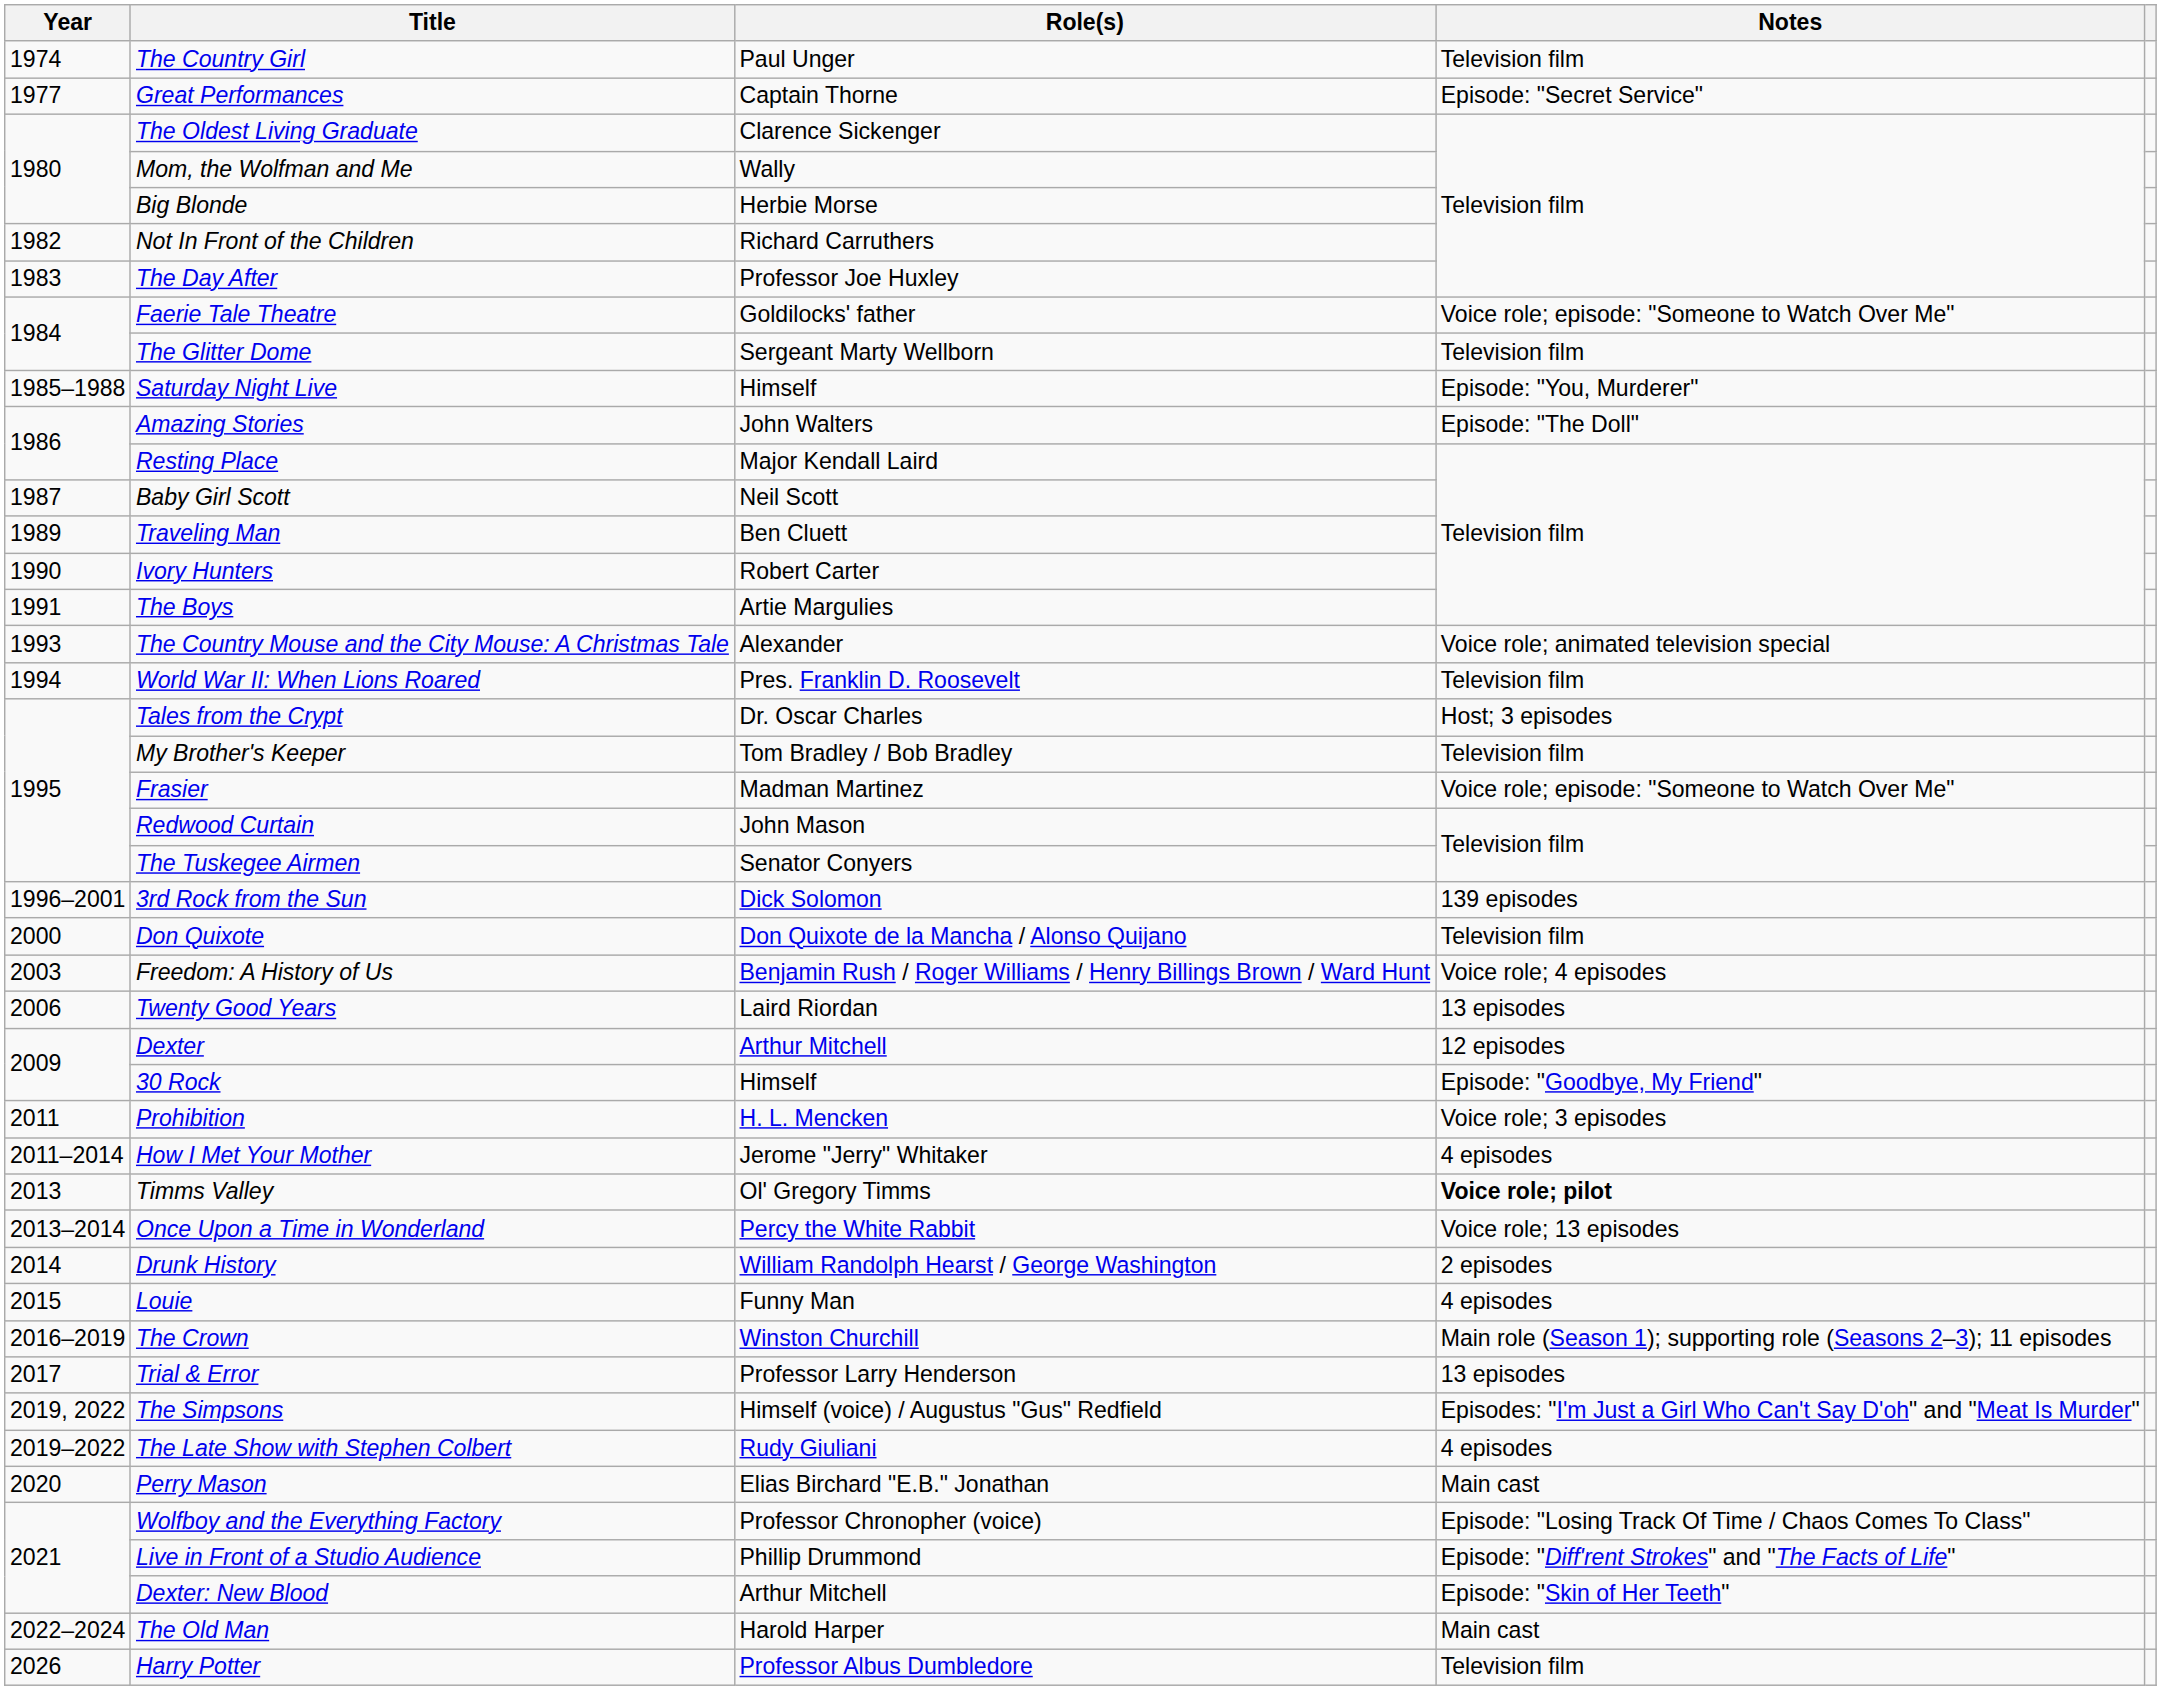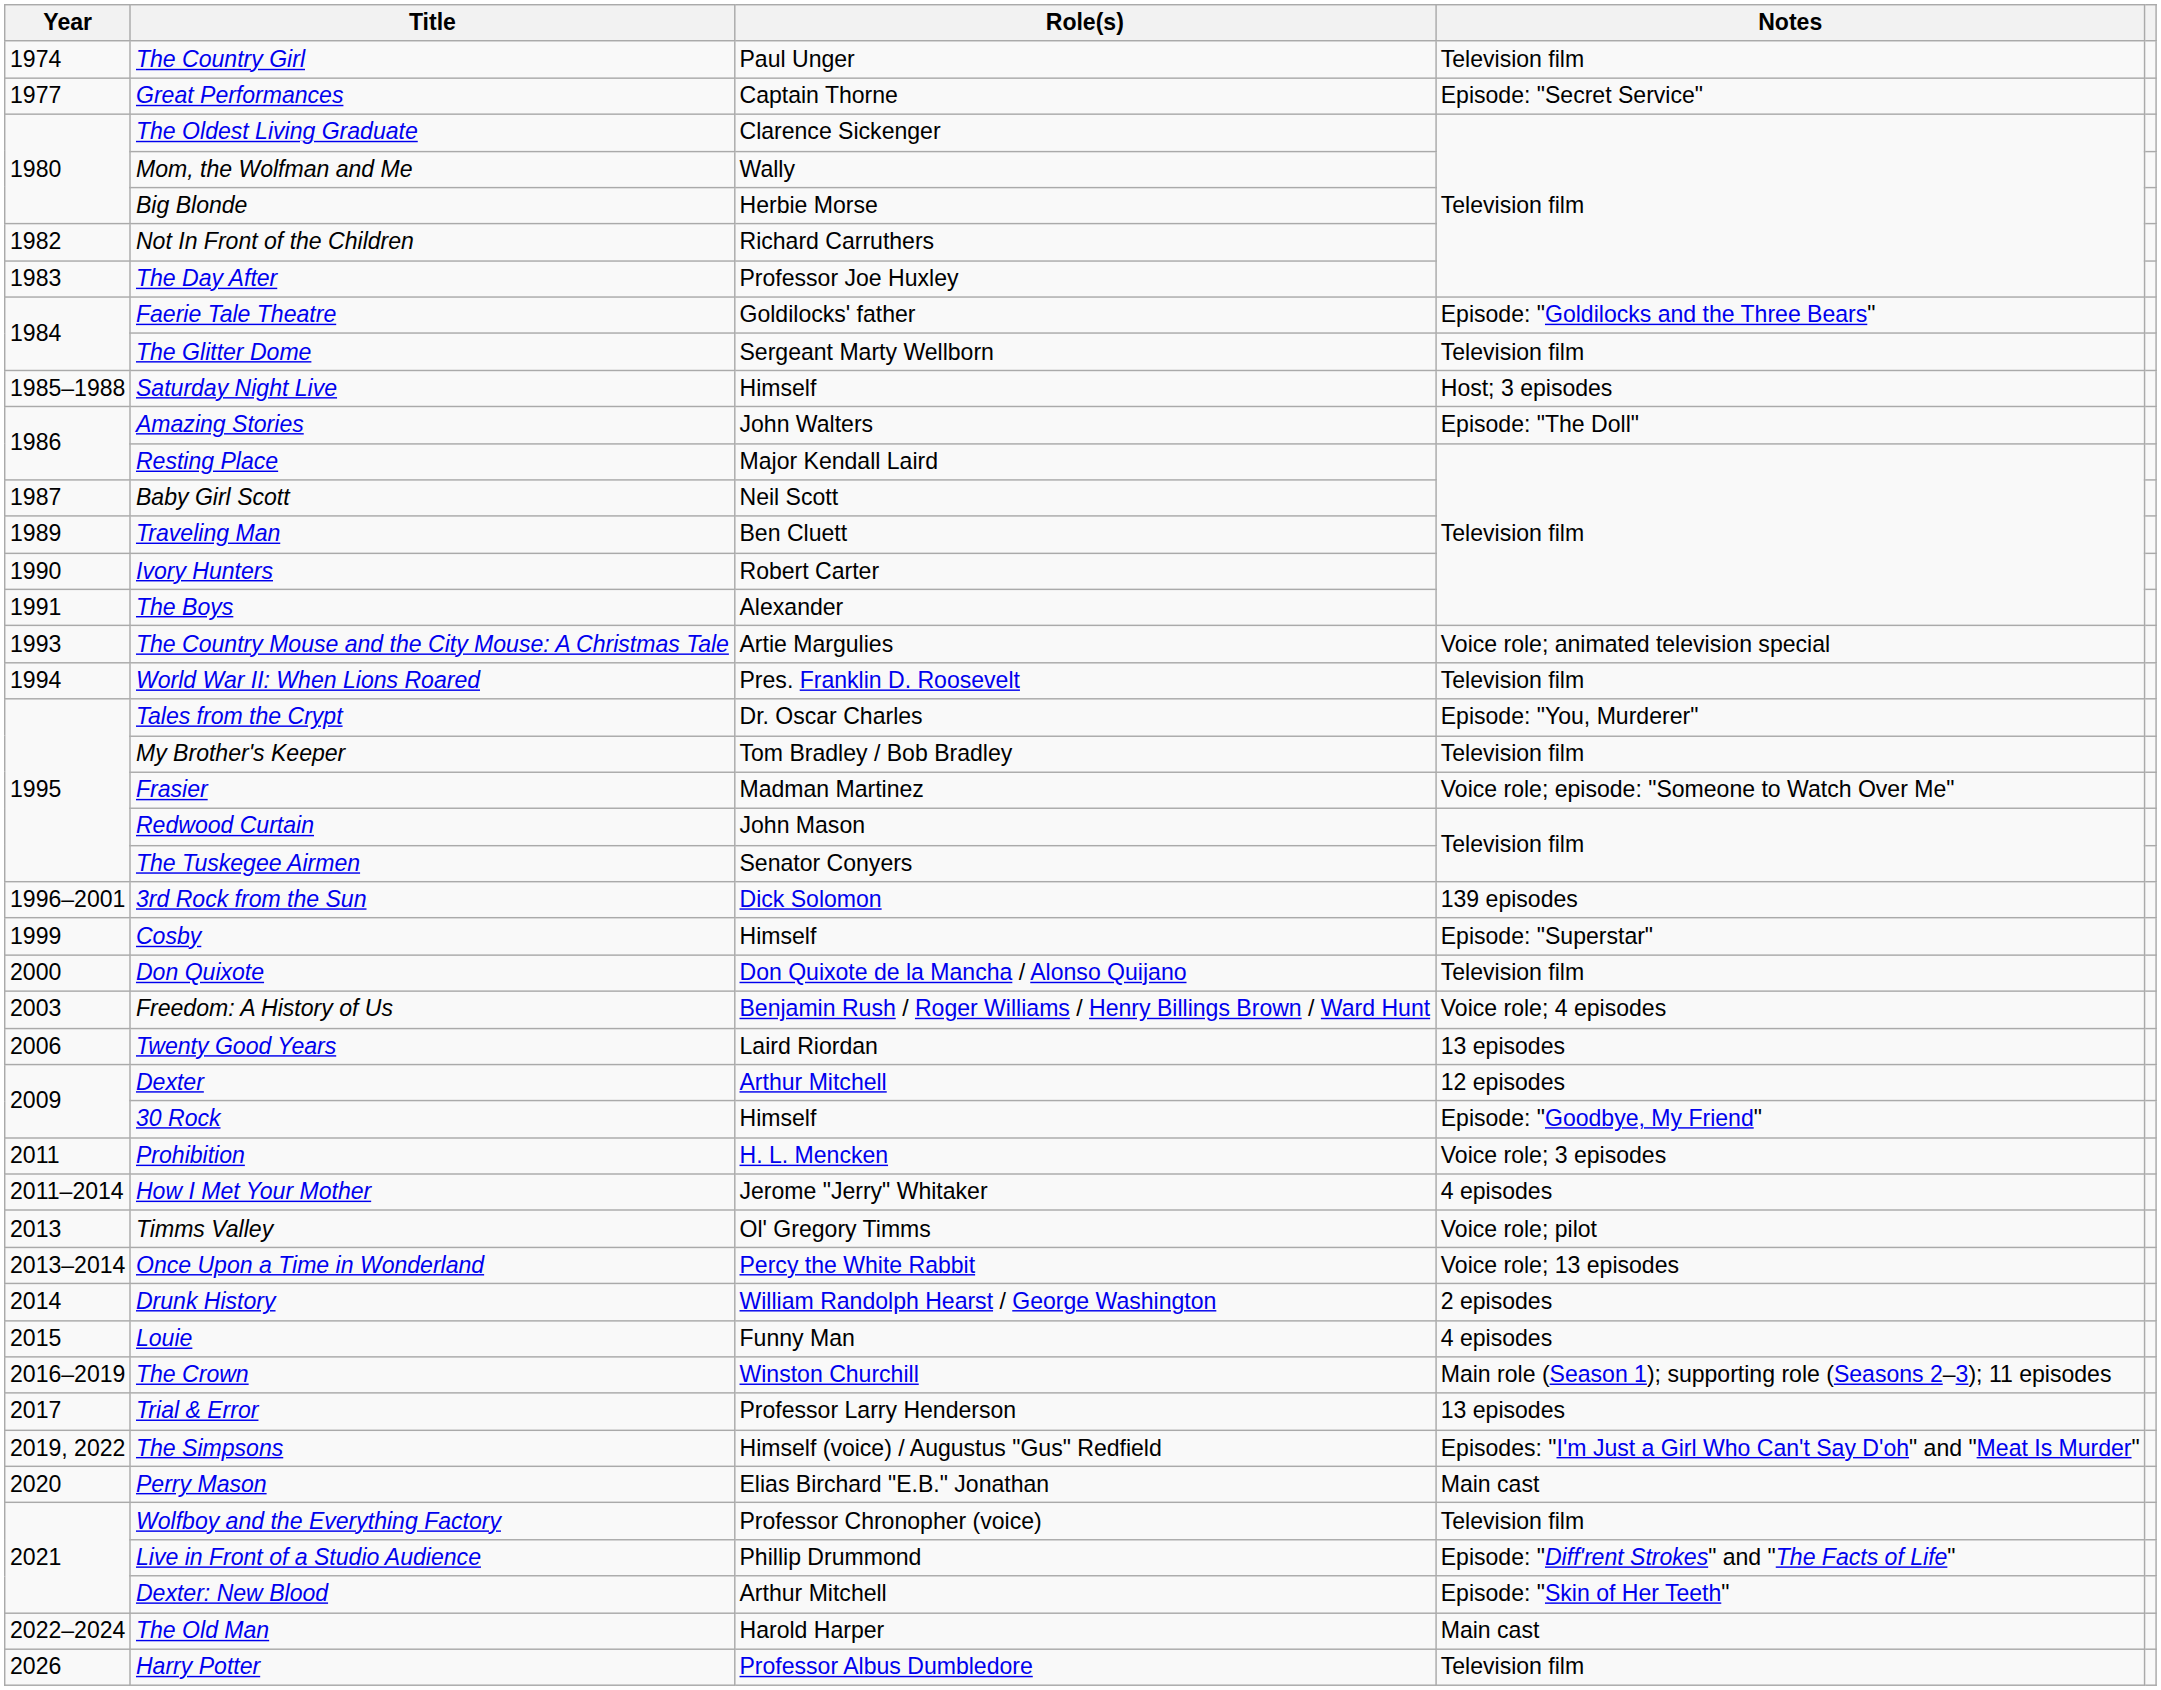 <table class="wikitable plainrowheaders sortable">
 <tr>
 <th scope="col">Year</th>
 <th scope="col">Title</th>
 <th scope="col">Role(s)</th>
 <th scope="col" class="unsortable">Notes</th>
 <th scope="col" class="unsortable"></th>
 </tr>
 <tr>
 <td>1974</td>
 <td data-sort-value="Country Girl, The"><em><a href='#'>The Country Girl</a></em></td>
 <td>Paul Unger</td>
 <td>Television film</td>
 <td style="text-align:center;"></td>
 </tr>
 <tr>
 <td>1977</td>
 <td><em><a href='#'>Great Performances</a></em></td>
 <td>Captain Thorne</td>
 <td>Episode: "Secret Service"</td>
 <td style="text-align:center;"></td>
 </tr>
 <tr>
 <td rowspan="3">1980</td>
 <td data-sort-value="Oldest Living Graduate, The"><em><a href='#'>The Oldest Living Graduate</a></em></td>
 <td>Clarence Sickenger</td>
 <td rowspan="5">Television film</td>
 <td style="text-align:center;"></td>
 </tr>
 <tr>
 <td><em>Mom, the Wolfman and Me</em></td>
 <td>Wally</td>
 <td style="text-align:center;"></td>
 </tr>
 <tr>
 <td><em>Big Blonde</em></td>
 <td>Herbie Morse</td>
 <td style="text-align:center;"></td>
 </tr>
 <tr>
 <td>1982</td>
 <td><em>Not In Front of the Children</em></td>
 <td>Richard Carruthers</td>
 <td style="text-align:center;"></td>
 </tr>
 <tr>
 <td>1983</td>
 <td data-sort-value="Day After, The"><em><a href='#'>The Day After</a></em></td>
 <td>Professor Joe Huxley</td>
 <td style="text-align:center;"></td>
 </tr>
 <tr>
 <td rowspan="2">1984</td>
 <td><em><a href='#'>Faerie Tale Theatre</a></em></td>
 <td>Goldilocks' father</td>
-<td>Voice role; episode: "Someone to Watch Over Me"</td>
+<td>Episode: "<a href='#'>Goldilocks and the Three Bears</a>"</td>
 <td style="text-align:center;"></td>
 </tr>
 <tr>
 <td data-sort-value="Glitter Dome, The"><em><a href='#'>The Glitter Dome</a></em></td>
 <td>Sergeant Marty Wellborn</td>
 <td>Television film</td>
 <td style="text-align:center;"></td>
 </tr>
 <tr>
 <td>1985–1988</td>
 <td><em><a href='#'>Saturday Night Live</a></em></td>
 <td>Himself</td>
-<td>Episode: "You, Murderer"</td>
+<td>Host; 3 episodes</td>
 <td style="text-align:center;"></td>
 </tr>
 <tr>
 <td rowspan="2">1986</td>
 <td><em><a href='#'>Amazing Stories</a></em></td>
 <td>John Walters</td>
 <td>Episode: "The Doll"</td>
 <td style="text-align:center;"></td>
 </tr>
 <tr>
 <td><em><a href='#'>Resting Place</a></em></td>
 <td>Major Kendall Laird</td>
 <td rowspan="5">Television film</td>
 <td style="text-align:center;"></td>
 </tr>
 <tr>
 <td>1987</td>
 <td><em>Baby Girl Scott</em></td>
 <td>Neil Scott</td>
 <td style="text-align:center;"></td>
 </tr>
 <tr>
 <td>1989</td>
 <td><em><a href='#'>Traveling Man</a></em></td>
 <td>Ben Cluett</td>
 <td style="text-align:center;"></td>
 </tr>
 <tr>
 <td>1990</td>
 <td><em><a href='#'>Ivory Hunters</a></em></td>
 <td>Robert Carter</td>
 <td style="text-align:center;"></td>
 </tr>
 <tr>
 <td>1991</td>
 <td data-sort-value="Boys, The"><em><a href='#'>The Boys</a></em></td>
-<td>Artie Margulies</td>
+<td>Alexander</td>
 <td style="text-align:center;"></td>
 </tr>
 <tr>
 <td>1993</td>
 <td data-sort-value="Country Mouse and the City Mouse: A Christmas Tale, The"><em><a href='#'>The Country Mouse and the City Mouse: A Christmas Tale</a></em></td>
-<td>Alexander</td>
+<td>Artie Margulies</td>
 <td>Voice role; animated television special</td>
 <td style="text-align:center;"></td>
 </tr>
 <tr>
 <td>1994</td>
 <td><em><a href='#'>World War II: When Lions Roared</a></em></td>
 <td>Pres. <a href='#'>Franklin D. Roosevelt</a></td>
 <td>Television film</td>
 <td style="text-align:center;"></td>
 </tr>
 <tr>
 <td rowspan="5">1995</td>
 <td><em><a href='#'>Tales from the Crypt</a></em></td>
 <td>Dr. Oscar Charles</td>
-<td>Host; 3 episodes</td>
+<td>Episode: "You, Murderer"</td>
 <td style="text-align:center;"></td>
 </tr>
 <tr>
 <td><em>My Brother's Keeper</em></td>
 <td>Tom Bradley / Bob Bradley</td>
 <td>Television film</td>
 <td style="text-align:center;"></td>
 </tr>
 <tr>
 <td><em><a href='#'>Frasier</a></em></td>
 <td>Madman Martinez</td>
 <td>Voice role; episode: "Someone to Watch Over Me"</td>
 <td style="text-align:center;"></td>
 </tr>
 <tr>
 <td><em><a href='#'>Redwood Curtain</a></em></td>
 <td>John Mason</td>
 <td rowspan="2">Television film</td>
 <td style="text-align:center;"></td>
 </tr>
 <tr>
 <td data-sort-value="Tuskegee Airmen, The"><em><a href='#'>The Tuskegee Airmen</a></em></td>
 <td>Senator Conyers</td>
 <td style="text-align:center;"></td>
 </tr>
 <tr>
 <td>1996–2001</td>
 <td><em><a href='#'>3rd Rock from the Sun</a></em></td>
 <td><a href='#'>Dick Solomon</a></td>
 <td>139 episodes</td>
+<td style="text-align:center;"></td>
+</tr>
+<tr>
+<td>1999</td>
+<td><em><a href='#'>Cosby</a></em></td>
+<td>Himself</td>
+<td>Episode: "Superstar"</td>
 <td style="text-align:center;"></td>
 </tr>
 <tr>
 <td>2000</td>
 <td><em><a href='#'>Don Quixote</a></em></td>
 <td><a href='#'>Don Quixote de la Mancha</a> / <a href='#'>Alonso Quijano</a></td>
 <td>Television film</td>
 <td style="text-align:center;"></td>
 </tr>
 <tr>
 <td>2003</td>
 <td><em>Freedom: A History of Us</em></td>
 <td><a href='#'>Benjamin Rush</a> / <a href='#'>Roger Williams</a> / <a href='#'>Henry Billings Brown</a> / <a href='#'>Ward Hunt</a></td>
 <td>Voice role; 4 episodes</td>
 <td style="text-align:center;"></td>
 </tr>
 <tr>
 <td>2006</td>
 <td><em><a href='#'>Twenty Good Years</a></em></td>
 <td>Laird Riordan</td>
 <td>13 episodes</td>
 <td style="text-align:center;"></td>
 </tr>
 <tr>
 <td rowspan="2">2009</td>
 <td><em><a href='#'>Dexter</a></em></td>
 <td><a href='#'>Arthur Mitchell</a></td>
 <td>12 episodes</td>
 <td style="text-align:center;"></td>
 </tr>
 <tr>
 <td><em><a href='#'>30 Rock</a></em></td>
 <td>Himself</td>
 <td>Episode: "<a href='#'>Goodbye, My Friend</a>"</td>
 <td style="text-align:center;"></td>
 </tr>
 <tr>
 <td>2011</td>
 <td><em><a href='#'>Prohibition</a></em></td>
 <td><a href='#'>H. L. Mencken</a></td>
 <td>Voice role; 3 episodes</td>
 <td style="text-align:center;"></td>
 </tr>
 <tr>
 <td>2011–2014</td>
 <td><em><a href='#'>How I Met Your Mother</a></em></td>
 <td>Jerome "Jerry" Whitaker</td>
 <td>4 episodes</td>
 <td style="text-align:center;"></td>
 </tr>
 <tr>
 <td>2013</td>
 <td><em>Timms Valley</em></td>
 <td>Ol' Gregory Timms</td>
-<td><strong>Voice role; pilot</strong></td>
+<td>Voice role; pilot</td>
 <td style="text-align:center;"></td>
 </tr>
 <tr>
 <td>2013–2014</td>
 <td><em><a href='#'>Once Upon a Time in Wonderland</a></em></td>
 <td><a href='#'>Percy the White Rabbit</a></td>
 <td>Voice role; 13 episodes</td>
 <td style="text-align:center;"></td>
 </tr>
 <tr>
 <td>2014</td>
 <td><em><a href='#'>Drunk History</a></em></td>
 <td><a href='#'>William Randolph Hearst</a> / <a href='#'>George Washington</a></td>
 <td>2 episodes</td>
 <td style="text-align:center;"></td>
 </tr>
 <tr>
 <td>2015</td>
 <td><em><a href='#'>Louie</a></em></td>
 <td>Funny Man</td>
 <td>4 episodes</td>
 <td style="text-align:center;"></td>
 </tr>
 <tr>
 <td>2016–2019</td>
 <td data-sort-value="Crown, The"><em><a href='#'>The Crown</a></em></td>
 <td><a href='#'>Winston Churchill</a></td>
 <td>Main role (<a href='#'>Season 1</a>); supporting role (<a href='#'>Seasons 2</a>–<a href='#'>3</a>); 11 episodes</td>
 <td style="text-align:center;"></td>
 </tr>
 <tr>
 <td>2017</td>
 <td><em><a href='#'>Trial & Error</a></em></td>
 <td>Professor Larry Henderson</td>
 <td>13 episodes</td>
 <td style="text-align:center;"></td>
 </tr>
 <tr>
 <td>2019, 2022</td>
 <td data-sort-value="Simpsons, The"><em><a href='#'>The Simpsons</a></em></td>
 <td>Himself (voice) / Augustus "Gus" Redfield</td>
 <td>Episodes: "<a href='#'>I'm Just a Girl Who Can't Say D'oh</a>" and "<a href='#'>Meat Is Murder</a>"</td>
 <td style="text-align:center;"></td>
 </tr>
 <tr>
-<td>2019–2022</td>
-<td data-sort-value="Late Show with Stephen Colbert, The"><em><a href='#'>The Late Show with Stephen Colbert</a></em></td>
-<td><a href='#'>Rudy Giuliani</a></td>
-<td>4 episodes</td>
-<td></td>
-</tr>
-<tr>
 <td>2020</td>
 <td><em><a href='#'>Perry Mason</a></em></td>
 <td>Elias Birchard "E.B." Jonathan</td>
 <td>Main cast</td>
 <td style="text-align:center;"></td>
 </tr>
 <tr>
 <td rowspan="3">2021</td>
 <td><em><a href='#'>Wolfboy and the Everything Factory</a></em></td>
 <td>Professor Chronopher (voice)</td>
-<td>Episode: "Losing Track Of Time / Chaos Comes To Class"</td>
+<td>Television film</td>
 <td style="text-align:center;"></td>
 </tr>
 <tr>
 <td><em><a href='#'>Live in Front of a Studio Audience</a></em></td>
 <td>Phillip Drummond</td>
 <td>Episode: "<em><a href='#'>Diff'rent Strokes</a></em>" and "<em><a href='#'>The Facts of Life</a></em>"</td>
 <td style="text-align:center;"></td>
 </tr>
 <tr>
 <td><em><a href='#'>Dexter: New Blood</a></em></td>
 <td>Arthur Mitchell</td>
 <td>Episode: "<a href='#'>Skin of Her Teeth</a>"</td>
 <td style="text-align:center;"></td>
 </tr>
 <tr>
 <td>2022–2024</td>
 <td data-sort-value="Old Man, The"><em><a href='#'>The Old Man</a></em></td>
 <td>Harold Harper</td>
 <td>Main cast</td>
 <td style="text-align:center;"></td>
 </tr>
 <tr>
 <td>2026</td>
 <td><em><a href='#'>Harry Potter</a></em></td>
 <td><a href='#'>Professor Albus Dumbledore</a></td>
 <td>Television film</td>
 </tr>
 </table>
